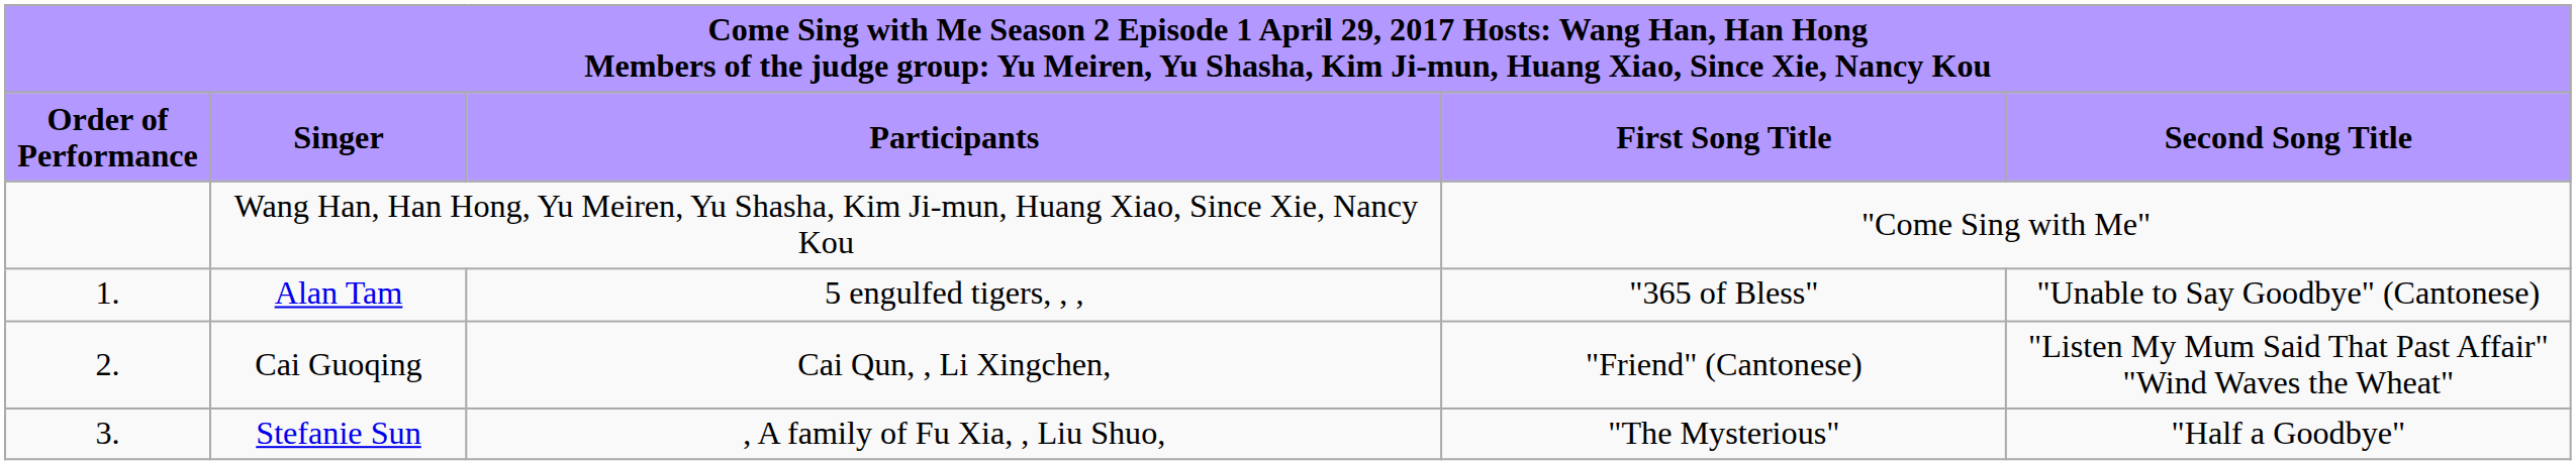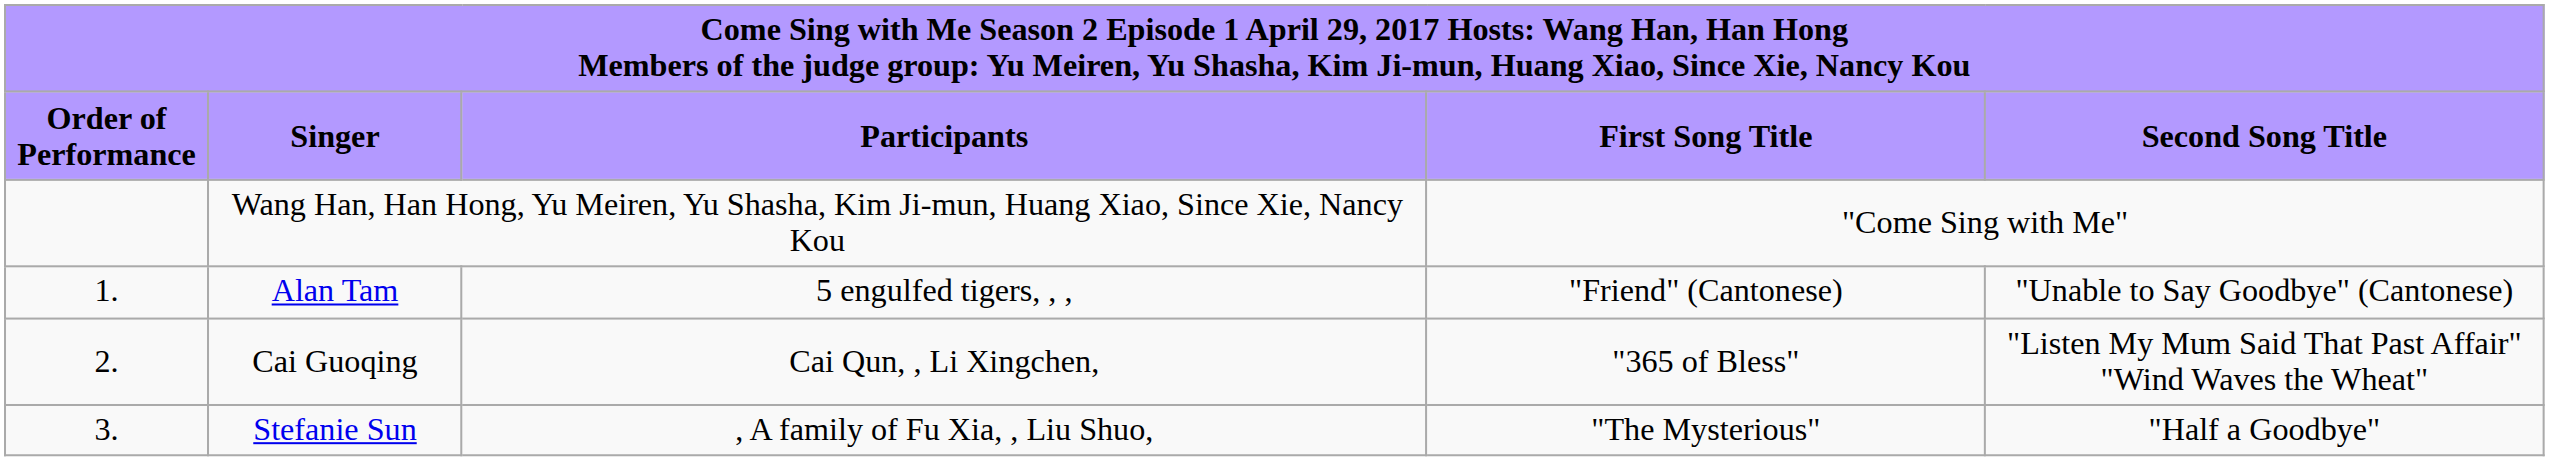 <table class="wikitable sortable mw-collapsible" width="100%" style="text-align:center">
 <tr style="background:#B399FF">
 <td colspan="5"><div><strong>Come Sing with Me Season 2 Episode 1 April 29, 2017 Hosts: Wang Han, Han Hong<br>Members of the judge group: Yu Meiren, Yu Shasha, Kim Ji-mun, Huang Xiao, Since Xie, Nancy Kou</strong></div></td>
 </tr>
 <tr style="background:#B399FF">
 <td style="width:8%"><strong>Order of Performance</strong></td>
 <td style="width:10%"><strong>Singer</strong></td>
 <td style="width:38%"><strong>Participants</strong></td>
 <td style="width:22%"><strong>First Song Title</strong></td>
 <td style="width:22%"><strong>Second Song Title</strong></td>
 </tr>
 <tr>
 <td></td>
 <td colspan=2>Wang Han, Han Hong, Yu Meiren, Yu Shasha, Kim Ji-mun, Huang Xiao, Since Xie, Nancy Kou</td>
 <td colspan=2>"Come Sing with Me"</td>
 </tr>
 <tr>
 <td>1.</td>
 <td><a href='#'>Alan Tam</a></td>
 <td>5 engulfed tigers, , , </td>
-<td>"365 of Bless"</td>
+<td>"Friend" (Cantonese)</td>
 <td>"Unable to Say Goodbye" (Cantonese)</td>
 </tr>
 <tr>
 <td>2.</td>
 <td>Cai Guoqing</td>
 <td> Cai Qun, , Li Xingchen,  <br> </td>
-<td>"Friend" (Cantonese)</td>
+<td>"365 of Bless"</td>
 <td>"Listen My Mum Said That Past Affair" <br> "Wind Waves the Wheat"</td>
 </tr>
 <tr>
 <td>3.</td>
 <td><a href='#'>Stefanie Sun</a></td>
 <td>, A family of Fu Xia, , Liu Shuo,  <br> </td>
 <td>"The Mysterious"</td>
 <td>"Half a Goodbye"</td>
 </tr>
 </table>
